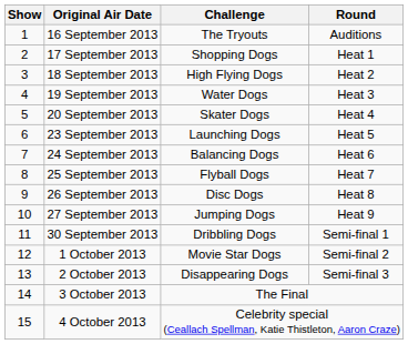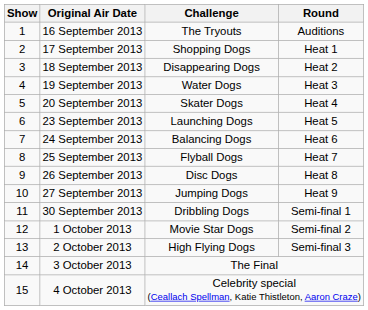 <table class="wikitable"  style="text-align:center;">
 <tr>
 <th>Show</th>
 <th>Original Air Date</th>
 <th>Challenge</th>
 <th>Round</th>
 </tr>
 <tr>
 <td>1</td>
 <td>16 September 2013</td>
 <td>The Tryouts</td>
 <td>Auditions</td>
 </tr>
 <tr>
 <td>2</td>
 <td>17 September 2013</td>
 <td>Shopping Dogs</td>
 <td>Heat 1</td>
 </tr>
 <tr />
 <td>3</td>
 <td>18 September 2013</td>
-<td>High Flying Dogs</td>
+<td>Disappearing Dogs</td>
 <td>Heat 2</td>
 </tr>
 <tr>
 <td>4</td>
 <td>19 September 2013</td>
 <td>Water Dogs</td>
 <td>Heat 3</td>
 </tr>
 <tr>
 <td>5</td>
 <td>20 September 2013</td>
 <td>Skater Dogs</td>
 <td>Heat 4</td>
 </tr>
 <tr>
 <td>6</td>
 <td>23 September 2013</td>
 <td>Launching Dogs</td>
 <td>Heat 5</td>
 </tr>
 <tr>
 <td>7</td>
 <td>24 September 2013</td>
 <td>Balancing Dogs</td>
 <td>Heat 6</td>
 </tr>
 <tr>
 <td>8</td>
 <td>25 September 2013</td>
 <td>Flyball Dogs</td>
 <td>Heat 7</td>
 </tr>
 <tr>
 <td>9</td>
 <td>26 September 2013</td>
 <td>Disc Dogs</td>
 <td>Heat 8</td>
 </tr>
 <tr>
 <td>10</td>
 <td>27 September 2013</td>
 <td>Jumping Dogs</td>
 <td>Heat 9</td>
 </tr>
 <tr>
 <td>11</td>
 <td>30 September 2013</td>
 <td>Dribbling Dogs</td>
 <td>Semi-final 1</td>
 </tr>
 <tr>
 <td>12</td>
 <td>1 October 2013</td>
 <td>Movie Star Dogs</td>
 <td>Semi-final 2</td>
 </tr>
 <tr>
 <td>13</td>
 <td>2 October 2013</td>
-<td>Disappearing Dogs</td>
+<td>High Flying Dogs</td>
 <td>Semi-final 3</td>
 </tr>
 <tr>
 <td>14</td>
 <td>3 October 2013</td>
 <td colspan=2>The Final</td>
 </tr>
 <tr>
 <td>15</td>
 <td>4 October 2013</td>
 <td colspan=2>Celebrity special<br><small>(<a href='#'>Ceallach Spellman</a>, Katie Thistleton, <a href='#'>Aaron Craze</a>)</small></td>
 </tr>
 </table>
